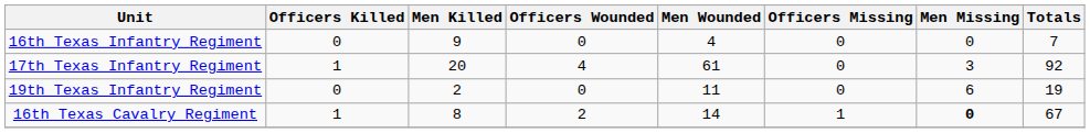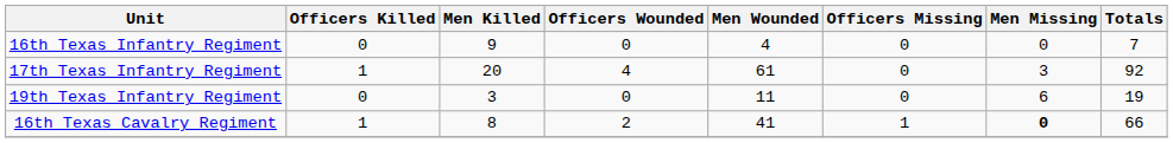 <table class="wikitable" style="text-align:center; ">
 <tr>
 <th>Unit</th>
 <th>Officers Killed</th>
 <th>Men Killed</th>
 <th>Officers Wounded</th>
 <th>Men Wounded</th>
 <th>Officers Missing</th>
 <th>Men Missing</th>
 <th>Totals</th>
 </tr>
 <tr>
 <td><a href='#'>16th Texas Infantry Regiment</a></td>
 <td>0</td>
 <td>9</td>
 <td>0</td>
 <td>4</td>
 <td>0</td>
 <td>0</td>
 <td>7</td>
 </tr>
 <tr>
 <td><a href='#'>17th Texas Infantry Regiment</a></td>
 <td>1</td>
 <td>20</td>
 <td>4</td>
 <td>61</td>
 <td>0</td>
 <td>3</td>
 <td>92</td>
 </tr>
 <tr>
 <td><a href='#'>19th Texas Infantry Regiment</a></td>
 <td>0</td>
-<td>2</td>
+<td>3</td>
 <td>0</td>
 <td>11</td>
 <td>0</td>
 <td>6</td>
 <td>19</td>
 </tr>
 <tr>
 <td><a href='#'>16th Texas Cavalry Regiment</a></td>
 <td>1</td>
 <td>8</td>
 <td>2</td>
-<td>14</td>
+<td>41</td>
 <td>1</td>
 <td><strong>0</strong></td>
-<td>67</td>
+<td>66</td>
 </tr>
 <tr>
 </tr>
 </table>
